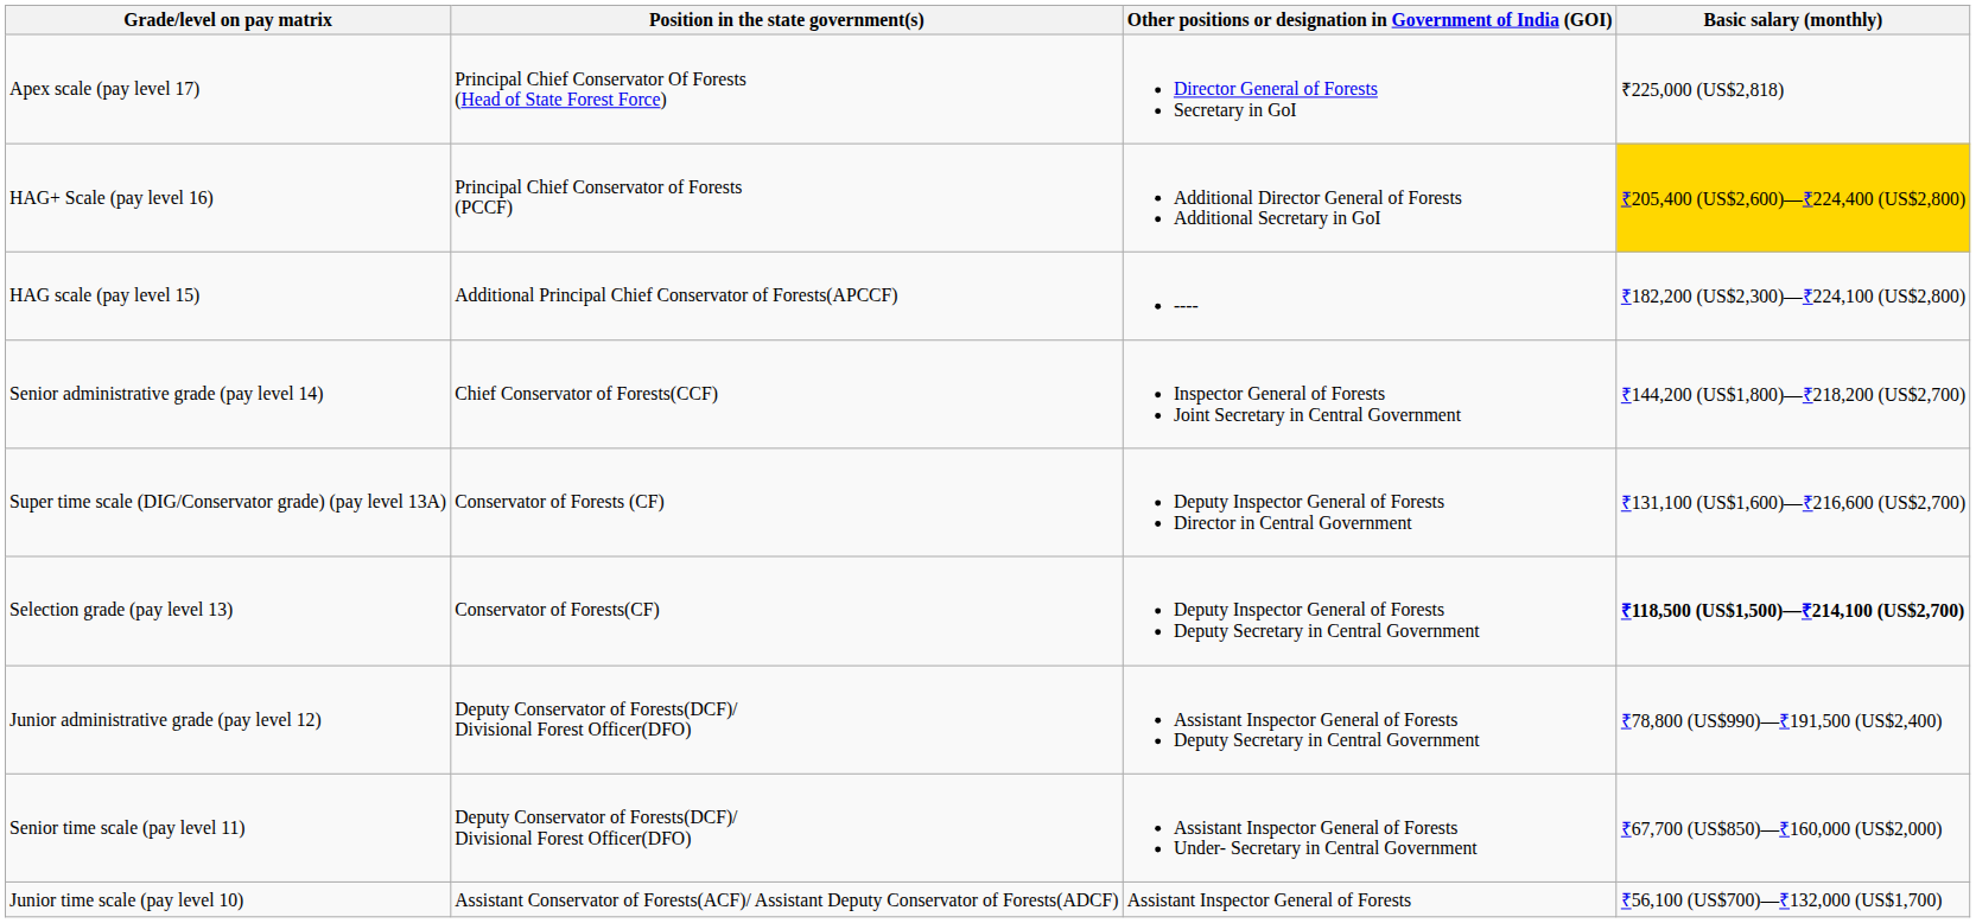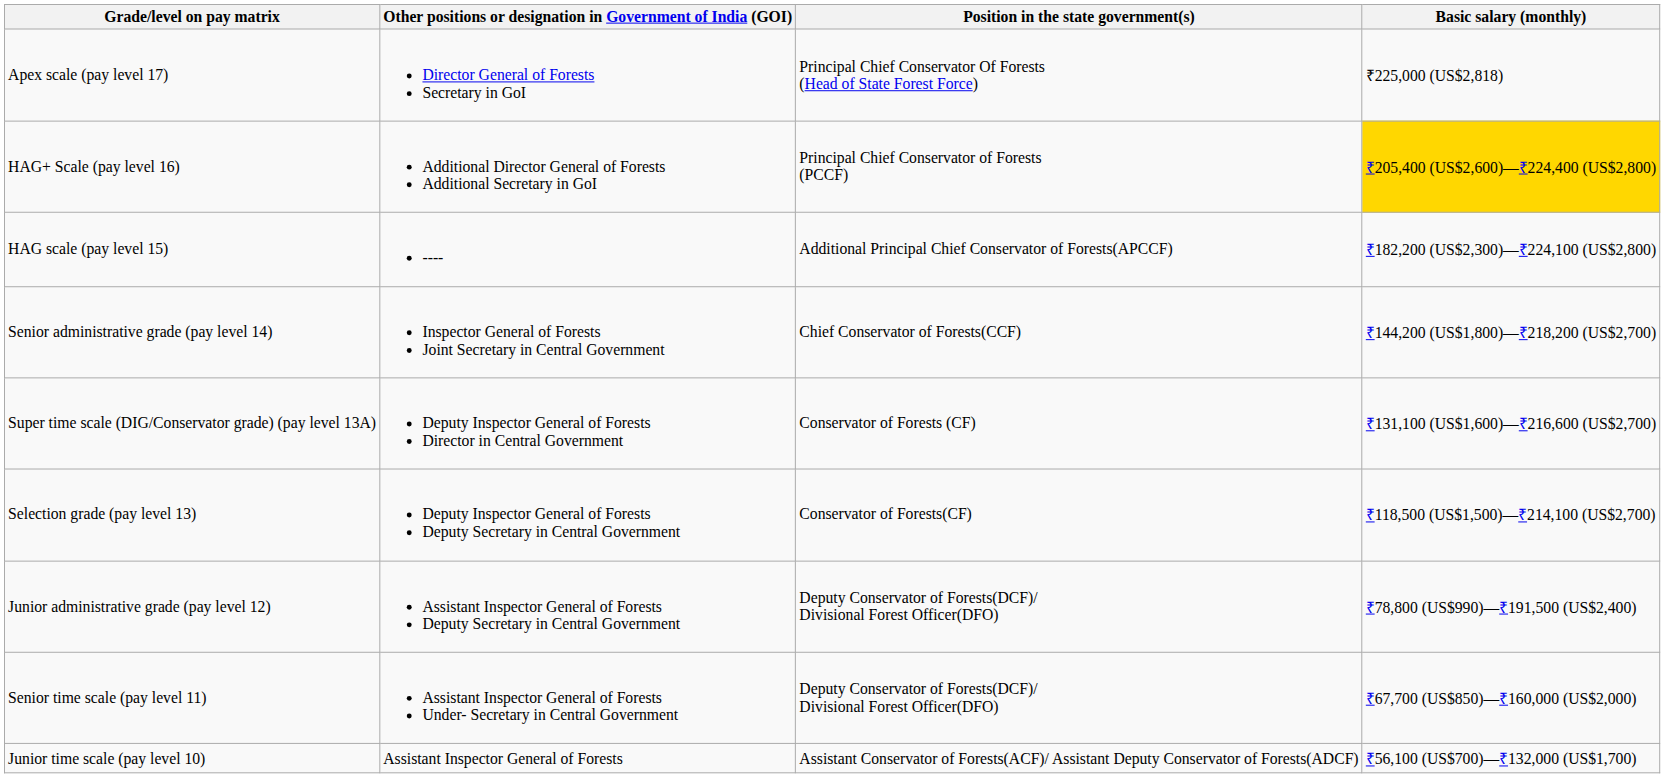 <table class="wikitable mw-collapsible">
 <tr>
 <th>Grade/level on pay matrix</th>
+<th>Other positions or designation in  <a href='#'>Government of India</a> (GOI)</th>
 <th>Position in the state government(s)</th>
-<th>Other positions or designation in  <a href='#'>Government of India</a> (GOI)</th>
 <th>Basic salary (monthly)</th>
 </tr>
 <tr>
 <td>Apex scale (pay level 17)</td>
+<td><br><ul><li><a href='#'>Director General of Forests</a></li><li>Secretary in GoI</li></ul></td>
 <td>Principal Chief Conservator Of Forests<br>(<a href='#'>Head of State Forest Force</a>)</td>
-<td><br><ul><li><a href='#'>Director General of Forests</a></li><li>Secretary in GoI</li></ul></td>
 <td>₹225,000 (US$2,818)</td>
 </tr>
 <tr>
 <td>HAG+ Scale (pay level 16)</td>
+<td><br><ul><li>Additional Director General of Forests</li><li>Additional Secretary in GoI</li></ul></td>
 <td>Principal Chief Conservator of Forests<br>(PCCF)</td>
-<td><br><ul><li>Additional Director General of Forests</li><li>Additional Secretary in GoI</li></ul></td>
 <td style="background: gold;"><a href='#'>₹</a>205,400 (US$2,600)—<a href='#'>₹</a>224,400 (US$2,800)</td>
 </tr>
 <tr>
 <td>HAG scale (pay level 15)</td>
+<td><br><ul><li>----</li></ul></td>
 <td>Additional Principal Chief Conservator of Forests(APCCF)</td>
-<td><br><ul><li>----</li></ul></td>
 <td><a href='#'>₹</a>182,200 (US$2,300)—<a href='#'>₹</a>224,100 (US$2,800)</td>
 </tr>
 <tr>
 <td>Senior administrative grade (pay level 14)</td>
+<td><br><ul><li>Inspector General of Forests</li><li>Joint Secretary in Central Government</li></ul></td>
 <td>Chief Conservator of Forests(CCF)</td>
-<td><br><ul><li>Inspector General of Forests</li><li>Joint Secretary in Central Government</li></ul></td>
 <td><a href='#'>₹</a>144,200 (US$1,800)—<a href='#'>₹</a>218,200 (US$2,700)</td>
 </tr>
 <tr>
 <td>Super time scale (DIG/Conservator grade) (pay level 13A)</td>
+<td><br><ul><li>Deputy Inspector General of Forests</li><li>Director in Central Government</li></ul></td>
 <td>Conservator of Forests (CF)</td>
-<td><br><ul><li>Deputy Inspector General of Forests</li><li>Director in Central Government</li></ul></td>
 <td><a href='#'>₹</a>131,100 (US$1,600)—<a href='#'>₹</a>216,600 (US$2,700)</td>
 </tr>
 <tr>
 <td>Selection grade (pay level 13)</td>
+<td><br><ul><li>Deputy Inspector General of Forests</li><li>Deputy Secretary in Central Government</li></ul></td>
 <td>Conservator of Forests(CF)</td>
-<td><br><ul><li>Deputy Inspector General of Forests</li><li>Deputy Secretary in Central Government</li></ul></td>
-<td><strong><a href='#'>₹</a>118,500 (US$1,500)—<a href='#'>₹</a>214,100 (US$2,700)</strong></td>
+<td><a href='#'>₹</a>118,500 (US$1,500)—<a href='#'>₹</a>214,100 (US$2,700)</td>
 </tr>
 <tr>
 <td>Junior administrative grade (pay level 12)</td>
+<td><br><ul><li>Assistant Inspector General of Forests</li><li>Deputy Secretary in Central Government</li></ul></td>
 <td>Deputy Conservator of Forests(DCF)/<br>Divisional Forest Officer(DFO)</td>
-<td><br><ul><li>Assistant Inspector General of Forests</li><li>Deputy Secretary in Central Government</li></ul></td>
 <td><a href='#'>₹</a>78,800 (US$990)—<a href='#'>₹</a>191,500 (US$2,400)</td>
 </tr>
 <tr>
 <td>Senior time scale (pay level 11)</td>
+<td><br><ul><li>Assistant Inspector General of Forests</li><li>Under- Secretary in Central Government</li></ul></td>
 <td>Deputy Conservator of Forests(DCF)/<br>Divisional Forest Officer(DFO)</td>
-<td><br><ul><li>Assistant Inspector General of Forests</li><li>Under- Secretary in Central Government</li></ul></td>
 <td><a href='#'>₹</a>67,700 (US$850)—<a href='#'>₹</a>160,000 (US$2,000)</td>
 </tr>
 <tr>
 <td>Junior time scale (pay level 10)</td>
+<td>Assistant Inspector General of Forests</td>
 <td>Assistant Conservator of Forests(ACF)/ Assistant Deputy Conservator of Forests(ADCF)</td>
-<td>Assistant Inspector General of Forests</td>
 <td><a href='#'>₹</a>56,100 (US$700)—<a href='#'>₹</a>132,000 (US$1,700)</td>
 </tr>
 </table>
